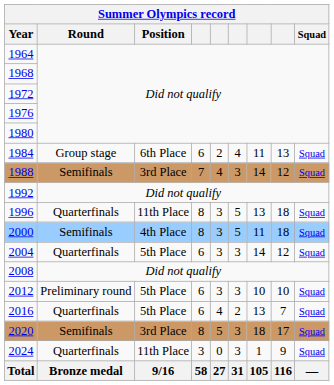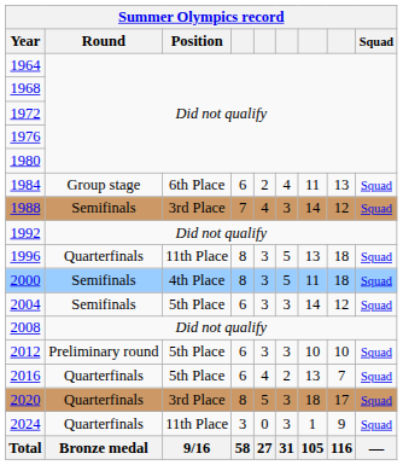 <table class="wikitable" style="text-align: center;">
 <tr>
 <th colspan=9><a href='#'>Summer Olympics record</a></th>
 </tr>
 <tr>
 <th>Year</th>
 <th>Round</th>
 <th>Position</th>
 <th></th>
 <th></th>
 <th></th>
 <th></th>
 <th></th>
 <th><small>Squad</small></th>
 </tr>
 <tr>
 <td> <a href='#'>1964</a></td>
 <td colspan=8 rowspan=5 align=center><em>Did not qualify</em></td>
 </tr>
 <tr>
 <td> <a href='#'>1968</a></td>
 </tr>
 <tr>
 <td> <a href='#'>1972</a></td>
 </tr>
 <tr>
 <td> <a href='#'>1976</a></td>
 </tr>
 <tr>
 <td> <a href='#'>1980</a></td>
 </tr>
 <tr>
 <td> <a href='#'>1984</a></td>
 <td>Group stage</td>
 <td>6th Place</td>
 <td>6</td>
 <td>2</td>
 <td>4</td>
 <td>11</td>
 <td>13</td>
 <td><small><a href='#'>Squad</a></small></td>
 </tr>
 <tr style="background:#cc9966;">
 <td> <a href='#'>1988</a></td>
 <td>Semifinals</td>
 <td>3rd Place</td>
 <td>7</td>
 <td>4</td>
 <td>3</td>
 <td>14</td>
 <td>12</td>
 <td><small><a href='#'>Squad</a></small></td>
 </tr>
 <tr>
 <td> <a href='#'>1992</a></td>
 <td colspan=8 align=center><em>Did not qualify</em></td>
 </tr>
 <tr>
 <td> <a href='#'>1996</a></td>
 <td>Quarterfinals</td>
 <td>11th Place</td>
 <td>8</td>
 <td>3</td>
 <td>5</td>
 <td>13</td>
 <td>18</td>
 <td><small><a href='#'>Squad</a></small></td>
 </tr>
 <tr style="background:#9acdff;">
 <td> <a href='#'>2000</a></td>
 <td>Semifinals</td>
 <td>4th Place</td>
 <td>8</td>
 <td>3</td>
 <td>5</td>
 <td>11</td>
 <td>18</td>
 <td><small><a href='#'>Squad</a></small></td>
 </tr>
 <tr>
 <td> <a href='#'>2004</a></td>
-<td>Quarterfinals</td>
+<td>Semifinals</td>
 <td>5th Place</td>
 <td>6</td>
 <td>3</td>
 <td>3</td>
 <td>14</td>
 <td>12</td>
 <td><small><a href='#'>Squad</a></small></td>
 </tr>
 <tr>
 <td> <a href='#'>2008</a></td>
 <td colspan=8 align=center><em>Did not qualify</em></td>
 </tr>
 <tr>
 <td> <a href='#'>2012</a></td>
 <td>Preliminary round</td>
 <td>5th Place</td>
 <td>6</td>
 <td>3</td>
 <td>3</td>
 <td>10</td>
 <td>10</td>
 <td><small><a href='#'>Squad</a></small></td>
 </tr>
 <tr>
 <td> <a href='#'>2016</a></td>
 <td>Quarterfinals</td>
 <td>5th Place</td>
 <td>6</td>
 <td>4</td>
 <td>2</td>
 <td>13</td>
 <td>7</td>
 <td><small><a href='#'>Squad</a></small></td>
 </tr>
 <tr style="background:#cc9966;">
 <td> <a href='#'>2020</a></td>
-<td>Semifinals</td>
+<td>Quarterfinals</td>
 <td>3rd Place</td>
 <td>8</td>
 <td>5</td>
 <td>3</td>
 <td>18</td>
 <td>17</td>
 <td><small><a href='#'>Squad</a></small></td>
 </tr>
 <tr>
 <td> <a href='#'>2024</a></td>
 <td>Quarterfinals</td>
 <td>11th Place</td>
 <td>3</td>
 <td>0</td>
 <td>3</td>
 <td>1</td>
 <td>9</td>
 <td><small><a href='#'>Squad</a></small></td>
 </tr>
 <tr>
 <th>Total</th>
 <th>Bronze medal</th>
 <th>9/16</th>
 <th>58</th>
 <th>27</th>
 <th>31</th>
 <th>105</th>
 <th>116</th>
 <th>—</th>
 </tr>
 </table>
